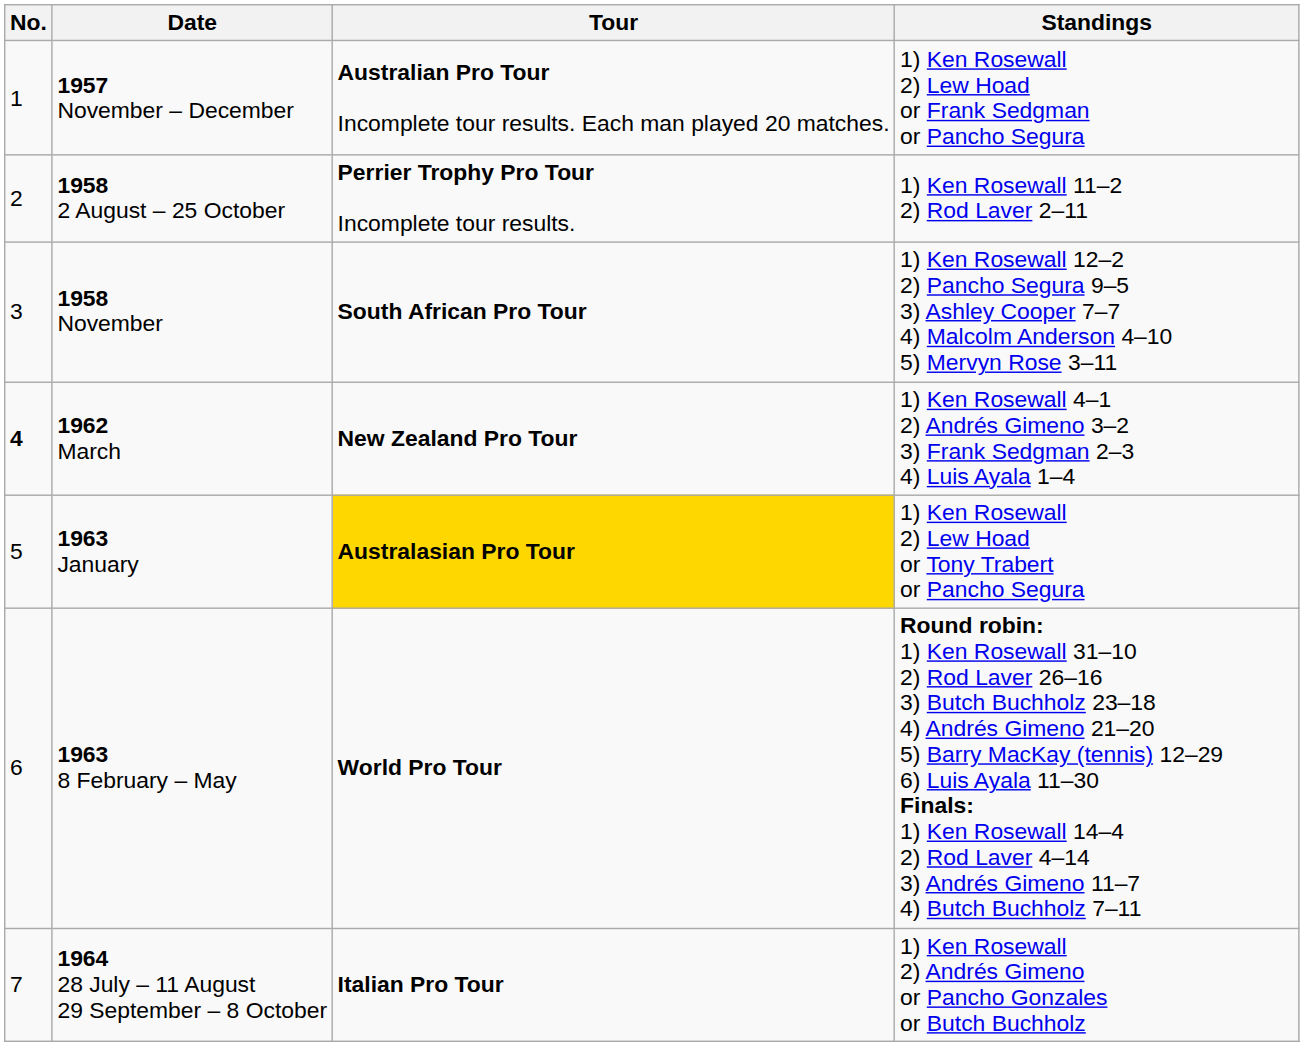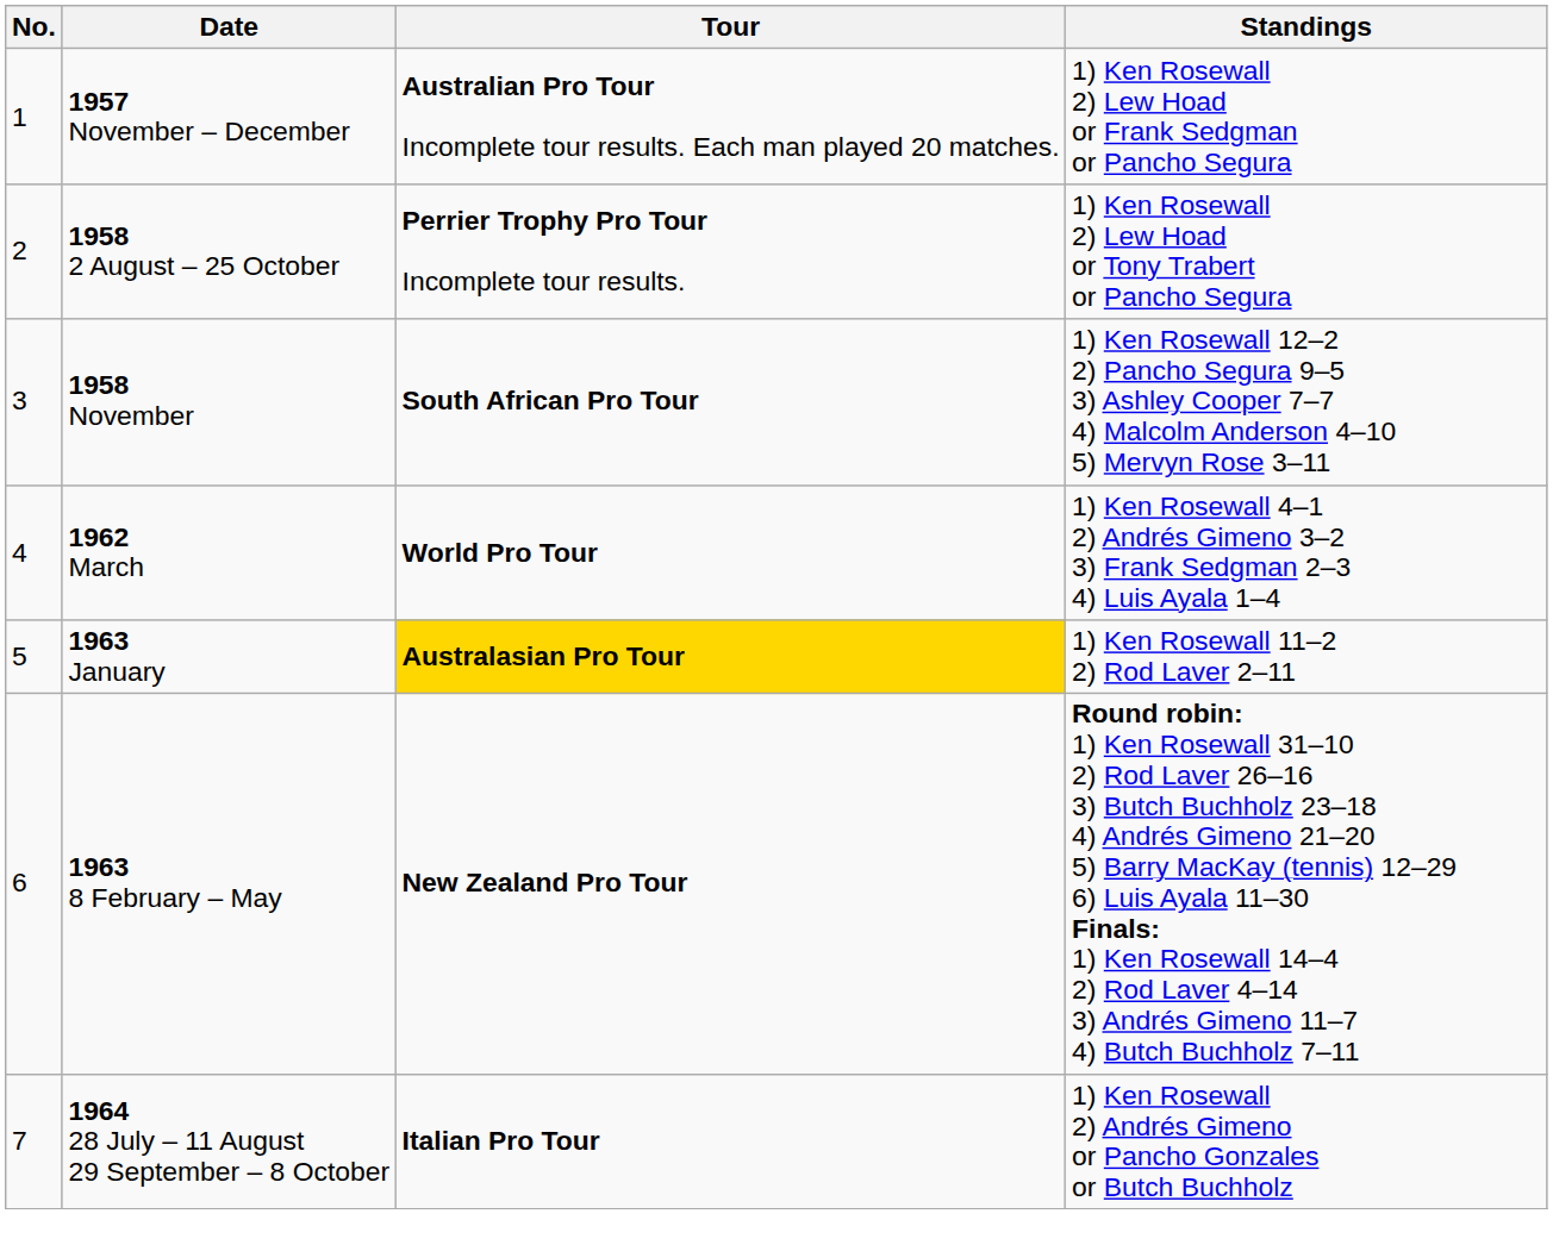 <table class="wikitable">
 <tr>
 <th>No.</th>
 <th>Date</th>
 <th>Tour</th>
 <th width=275>Standings</th>
 </tr>
 <tr>
 <td>1</td>
 <td><strong>1957</strong> <br>November – December</td>
 <td><strong>Australian Pro Tour</strong><br><br>Incomplete tour results. Each man played 20 matches.</td>
 <td>1)  <a href='#'>Ken Rosewall</a> <br> 2)  <a href='#'>Lew Hoad</a> <br> or  <a href='#'>Frank Sedgman</a> <br> or  <a href='#'>Pancho Segura</a></td>
 </tr>
 <tr>
 <td>2</td>
 <td><strong>1958</strong> <br>2 August – 25 October</td>
 <td><strong>Perrier Trophy Pro Tour</strong><br><br>Incomplete tour results.</td>
-<td>1)  <a href='#'>Ken Rosewall</a> 11–2<br> 2)  <a href='#'>Rod Laver</a> 2–11 <br></td>
+<td>1)  <a href='#'>Ken Rosewall</a> <br> 2)  <a href='#'>Lew Hoad</a> <br> or  <a href='#'>Tony Trabert</a> <br> or  <a href='#'>Pancho Segura</a></td>
 </tr>
 <tr>
 <td>3</td>
 <td><strong>1958</strong> <br>November</td>
 <td><strong>South African Pro Tour</strong> <br></td>
 <td>1)  <a href='#'>Ken Rosewall</a> 12–2<br> 2)  <a href='#'>Pancho Segura</a> 9–5 <br> 3)  <a href='#'>Ashley Cooper</a> 7–7 <br> 4)  <a href='#'>Malcolm Anderson</a> 4–10 <br> 5)  <a href='#'>Mervyn Rose</a> 3–11</td>
 </tr>
 <tr>
-<td><strong>4</strong></td>
+<td>4</td>
 <td><strong>1962</strong> <br>March</td>
-<td><strong>New Zealand Pro Tour</strong> <br></td>
+<td><strong>World Pro Tour</strong> <br></td>
 <td>1)  <a href='#'>Ken Rosewall</a> 4–1<br> 2)  <a href='#'>Andrés Gimeno</a> 3–2 <br> 3)  <a href='#'>Frank Sedgman</a> 2–3 <br> 4)  <a href='#'>Luis Ayala</a> 1–4 <br></td>
 </tr>
 <tr>
 <td>5</td>
 <td><strong>1963</strong> <br>January</td>
 <td style="background: gold;"><strong>Australasian Pro Tour</strong> <br></td>
-<td>1)  <a href='#'>Ken Rosewall</a> <br> 2)  <a href='#'>Lew Hoad</a> <br> or  <a href='#'>Tony Trabert</a> <br> or  <a href='#'>Pancho Segura</a></td>
+<td>1)  <a href='#'>Ken Rosewall</a> 11–2<br> 2)  <a href='#'>Rod Laver</a> 2–11 <br></td>
 </tr>
 <tr>
 <td>6</td>
 <td><strong>1963</strong> <br>8 February – May</td>
-<td><strong>World Pro Tour</strong> <br></td>
+<td><strong>New Zealand Pro Tour</strong> <br></td>
 <td><strong>Round robin:</strong><br> 1)  <a href='#'>Ken Rosewall</a> 31–10<br> 2)  <a href='#'>Rod Laver</a> 26–16 <br> 3)  <a href='#'>Butch Buchholz</a> 23–18 <br> 4)  <a href='#'>Andrés Gimeno</a> 21–20 <br> 5)  <a href='#'>Barry MacKay (tennis)</a> 12–29 <br> 6)  <a href='#'>Luis Ayala</a> 11–30 <br> <strong>Finals:</strong><br> 1)  <a href='#'>Ken Rosewall</a> 14–4<br> 2)  <a href='#'>Rod Laver</a> 4–14 <br> 3)  <a href='#'>Andrés Gimeno</a> 11–7 <br> 4)  <a href='#'>Butch Buchholz</a> 7–11</td>
 </tr>
 <tr>
 <td>7</td>
 <td><strong>1964</strong> <br>28 July – 11 August <br>29 September – 8 October</td>
 <td><strong>Italian Pro Tour</strong> <br></td>
 <td>1)  <a href='#'>Ken Rosewall</a><br> 2)  <a href='#'>Andrés Gimeno</a><br> or  <a href='#'>Pancho Gonzales</a><br> or  <a href='#'>Butch Buchholz</a></td>
 </tr>
 <tr>
 </tr>
 </table>
